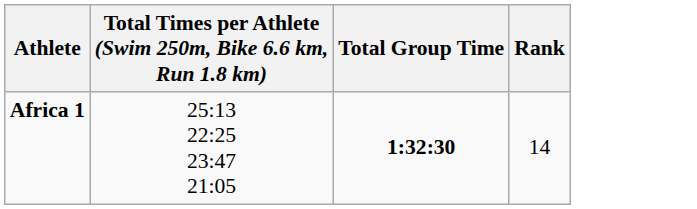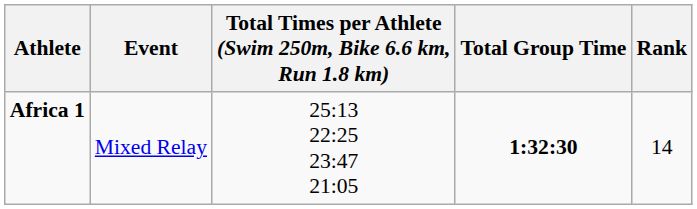 <table class="wikitable" style="font-size:90%;">
 <tr>
 <th>Athlete</th>
+<th>Event</th>
 <th>Total Times per Athlete <br> <em>(Swim 250m, Bike 6.6 km, <br> Run 1.8 km)</em></th>
 <th>Total Group Time</th>
 <th>Rank</th>
 </tr>
 <tr align=center>
 <td align=left><strong>Africa 1</strong><br><br><br><br></td>
+<td align=left><a href='#'>Mixed Relay</a></td>
 <td>25:13<br>22:25<br>23:47<br>21:05</td>
 <td><strong>1:32:30</strong></td>
 <td>14</td>
 </tr>
 </table>
